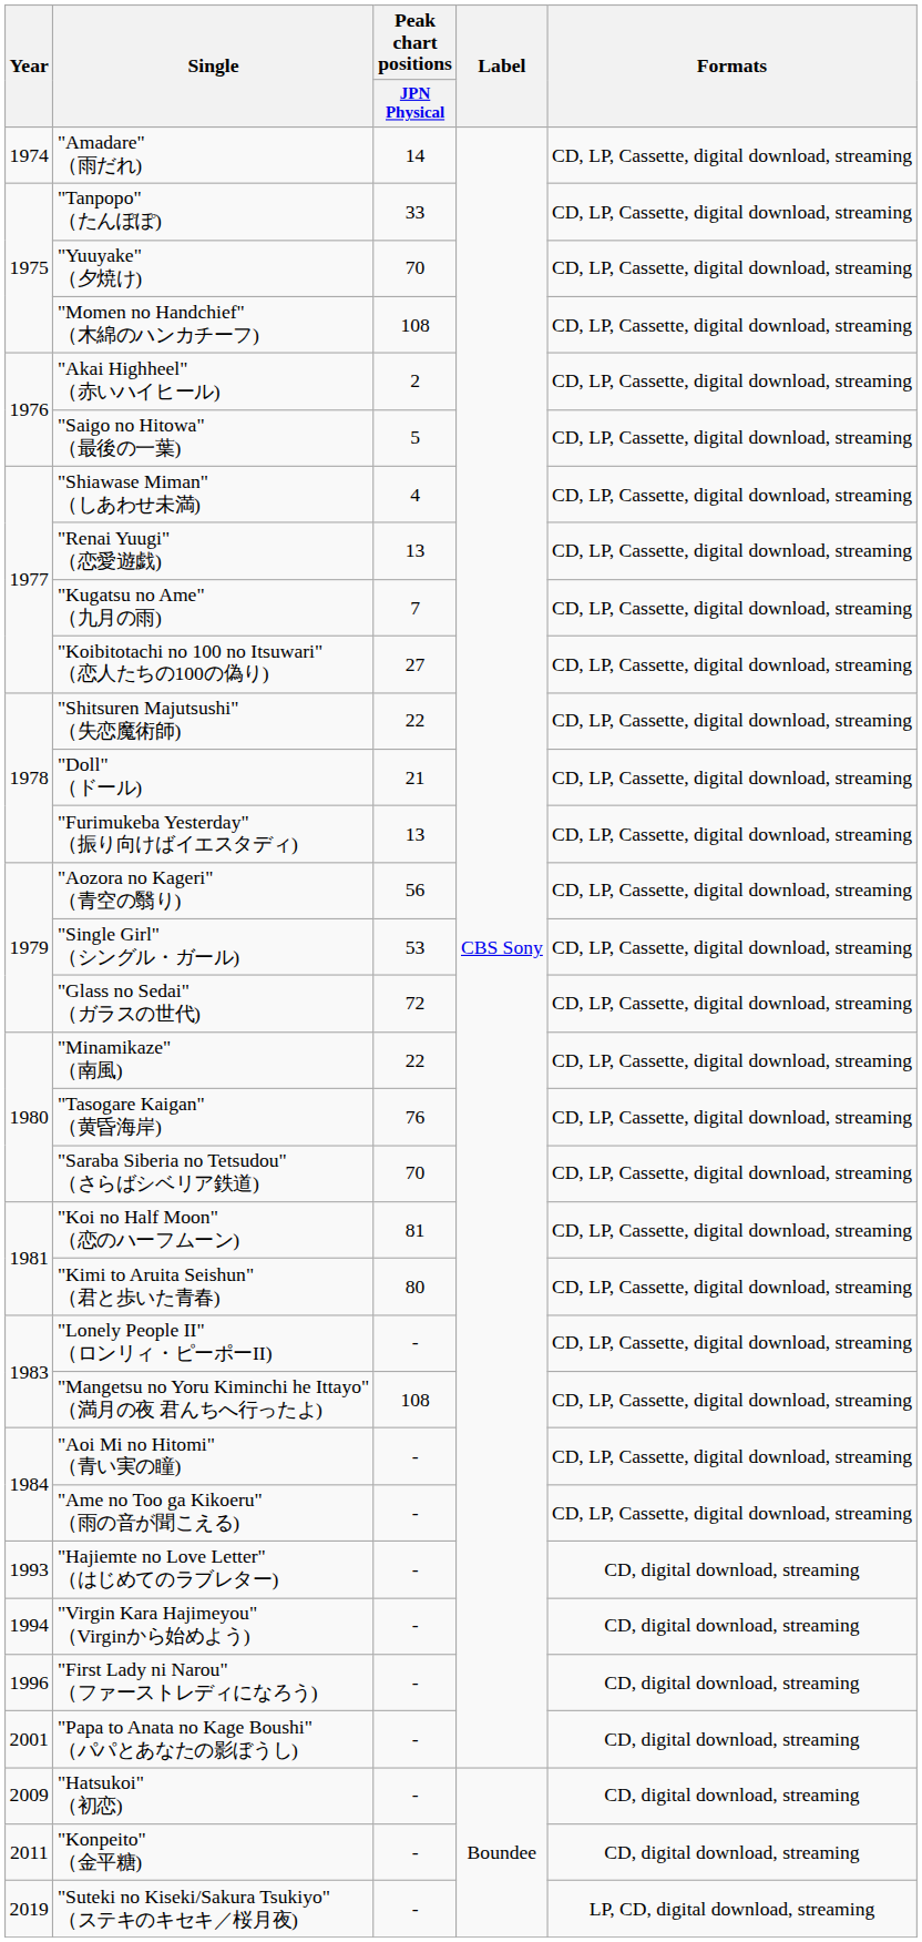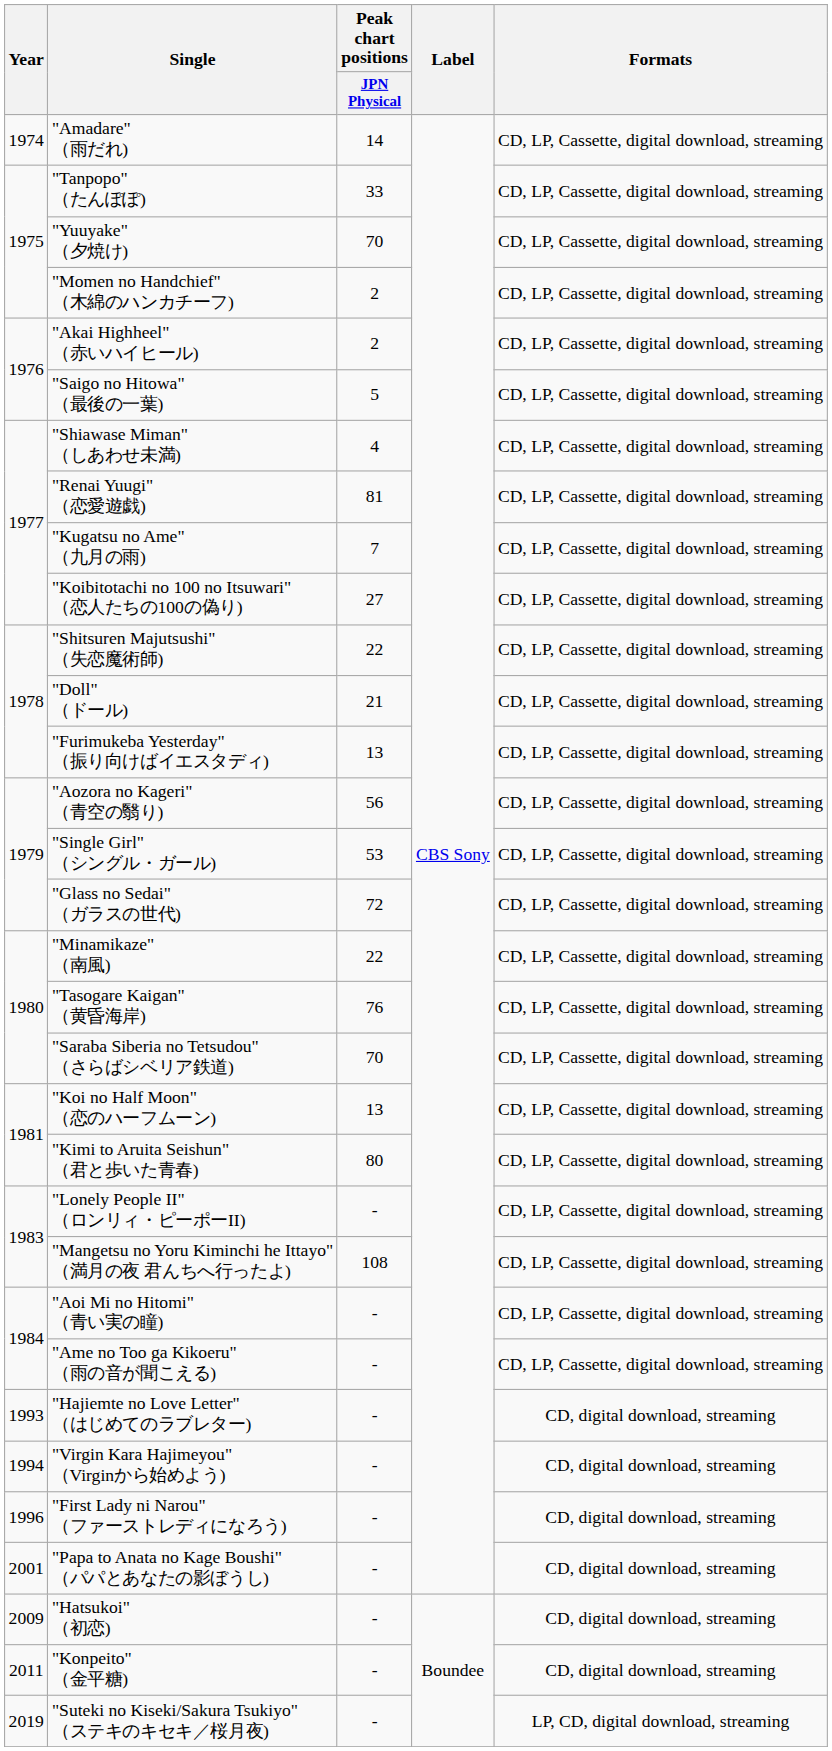 <table class="wikitable plainrowheaders" style="text-align:center;">
 <tr>
 <th scope="col" rowspan="2">Year</th>
 <th scope="col" rowspan="2">Single</th>
 <th scope="col" rowspan="1">Peak chart positions</th>
 <th scope="col" rowspan="2">Label</th>
 <th scope="col" rowspan="2">Formats</th>
 </tr>
 <tr>
 <th scope="col" style="width:2.5em;font-size:85%;"><a href='#'>JPN<br>Physical</a><br></th>
 </tr>
 <tr>
 <td rowspan="1">1974</td>
 <td style="text-align:left;">"Amadare"<br>（雨だれ)</td>
 <td>14</td>
 <td rowspan="29"><a href='#'>CBS Sony</a></td>
 <td>CD, LP, Cassette, digital download, streaming</td>
 </tr>
 <tr>
 <td rowspan="3">1975</td>
 <td style="text-align:left;">"Tanpopo"<br>（たんぽぽ)</td>
 <td>33</td>
 <td>CD, LP, Cassette, digital download, streaming</td>
 </tr>
 <tr>
 <td style="text-align:left;">"Yuuyake"<br>（夕焼け)</td>
 <td>70</td>
 <td>CD, LP, Cassette, digital download, streaming</td>
 </tr>
 <tr>
 <td style="text-align:left;">"Momen no Handchief"<br>（木綿のハンカチーフ)</td>
-<td>108</td>
+<td>2</td>
 <td>CD, LP, Cassette, digital download, streaming</td>
 </tr>
 <tr>
 <td rowspan="2">1976</td>
 <td style="text-align:left;">"Akai Highheel"<br>（赤いハイヒール)</td>
 <td>2</td>
 <td>CD, LP, Cassette, digital download, streaming</td>
 </tr>
 <tr>
 <td style="text-align:left;">"Saigo no Hitowa"<br>（最後の一葉)</td>
 <td>5</td>
 <td>CD, LP, Cassette, digital download, streaming</td>
 </tr>
 <tr>
 <td rowspan="4">1977</td>
 <td style="text-align:left;">"Shiawase Miman"<br>（しあわせ未満)</td>
 <td>4</td>
 <td>CD, LP, Cassette, digital download, streaming</td>
 </tr>
 <tr>
 <td style="text-align:left;">"Renai Yuugi"<br>（恋愛遊戯)</td>
-<td>13</td>
+<td>81</td>
 <td>CD, LP, Cassette, digital download, streaming</td>
 </tr>
 <tr>
 <td style="text-align:left;">"Kugatsu no Ame"<br>（九月の雨)</td>
 <td>7</td>
 <td>CD, LP, Cassette, digital download, streaming</td>
 </tr>
 <tr>
 <td style="text-align:left;">"Koibitotachi no 100 no Itsuwari"<br>（恋人たちの100の偽り)</td>
 <td>27</td>
 <td>CD, LP, Cassette, digital download, streaming</td>
 </tr>
 <tr>
 <td rowspan="3">1978</td>
 <td style="text-align:left;">"Shitsuren Majutsushi"<br>（失恋魔術師)</td>
 <td>22</td>
 <td>CD, LP, Cassette, digital download, streaming</td>
 </tr>
 <tr>
 <td style="text-align:left;">"Doll"<br>（ドール)</td>
 <td>21</td>
 <td>CD, LP, Cassette, digital download, streaming</td>
 </tr>
 <tr>
 <td style="text-align:left;">"Furimukeba Yesterday"<br>（振り向けばイエスタディ)</td>
 <td>13</td>
 <td>CD, LP, Cassette, digital download, streaming</td>
 </tr>
 <tr>
 <td rowspan="3">1979</td>
 <td style="text-align:left;">"Aozora no Kageri"<br>（青空の翳り)</td>
 <td>56</td>
 <td>CD, LP, Cassette, digital download, streaming</td>
 </tr>
 <tr>
 <td style="text-align:left;">"Single Girl"<br>（シングル・ガール)</td>
 <td>53</td>
 <td>CD, LP, Cassette, digital download, streaming</td>
 </tr>
 <tr>
 <td style="text-align:left;">"Glass no Sedai"<br>（ガラスの世代)</td>
 <td>72</td>
 <td>CD, LP, Cassette, digital download, streaming</td>
 </tr>
 <tr>
 <td rowspan="3">1980</td>
 <td style="text-align:left;">"Minamikaze"<br>（南風)</td>
 <td>22</td>
 <td>CD, LP, Cassette, digital download, streaming</td>
 </tr>
 <tr>
 <td style="text-align:left;">"Tasogare Kaigan"<br>（黄昏海岸)</td>
 <td>76</td>
 <td>CD, LP, Cassette, digital download, streaming</td>
 </tr>
 <tr>
 <td style="text-align:left;">"Saraba Siberia no Tetsudou"<br>（さらばシベリア鉄道)</td>
 <td>70</td>
 <td>CD, LP, Cassette, digital download, streaming</td>
 </tr>
 <tr>
 <td rowspan="2">1981</td>
 <td style="text-align:left;">"Koi no Half Moon"<br>（恋のハーフムーン)</td>
-<td>81</td>
+<td>13</td>
 <td>CD, LP, Cassette, digital download, streaming</td>
 </tr>
 <tr>
 <td style="text-align:left;">"Kimi to Aruita Seishun"<br>（君と歩いた青春)</td>
 <td>80</td>
 <td>CD, LP, Cassette, digital download, streaming</td>
 </tr>
 <tr>
 <td rowspan="2">1983</td>
 <td style="text-align:left;">"Lonely People II"<br>（ロンリィ・ピーポーII)</td>
 <td>-</td>
 <td>CD, LP, Cassette, digital download, streaming</td>
 </tr>
 <tr>
 <td style="text-align:left;">"Mangetsu no Yoru Kiminchi he Ittayo"<br>（満月の夜 君んちへ行ったよ)</td>
 <td>108</td>
 <td>CD, LP, Cassette, digital download, streaming</td>
 </tr>
 <tr>
 <td rowspan="2">1984</td>
 <td style="text-align:left;">"Aoi Mi no Hitomi"<br>（青い実の瞳)</td>
 <td>-</td>
 <td>CD, LP, Cassette, digital download, streaming</td>
 </tr>
 <tr>
 <td style="text-align:left;">"Ame no Too ga Kikoeru"<br>（雨の音が聞こえる)</td>
 <td>-</td>
 <td>CD, LP, Cassette, digital download, streaming</td>
 </tr>
 <tr>
 <td rowspan="1">1993</td>
 <td style="text-align:left;">"Hajiemte no Love Letter"<br>（はじめてのラブレター)</td>
 <td>-</td>
 <td>CD, digital download, streaming</td>
 </tr>
 <tr>
 <td rowspan="1">1994</td>
 <td style="text-align:left;">"Virgin Kara Hajimeyou"<br>（Virginから始めよう)</td>
 <td>-</td>
 <td>CD, digital download, streaming</td>
 </tr>
 <tr>
 <td rowspan="1">1996</td>
 <td style="text-align:left;">"First Lady ni Narou"<br>（ファーストレディになろう)</td>
 <td>-</td>
 <td>CD, digital download, streaming</td>
 </tr>
 <tr>
 <td rowspan="1">2001</td>
 <td style="text-align:left;">"Papa to Anata no Kage Boushi"<br>（パパとあなたの影ぼうし)</td>
 <td>-</td>
 <td>CD, digital download, streaming</td>
 </tr>
 <tr>
 <td rowspan="1">2009</td>
 <td style="text-align:left;">"Hatsukoi"<br>（初恋)</td>
 <td>-</td>
 <td rowspan="3">Boundee</td>
 <td>CD, digital download, streaming</td>
 </tr>
 <tr>
 <td rowspan="1">2011</td>
 <td style="text-align:left;">"Konpeito"<br>（金平糖)</td>
 <td>-</td>
 <td>CD, digital download, streaming</td>
 </tr>
 <tr>
 <td rowspan="1">2019</td>
 <td style="text-align:left;">"Suteki no Kiseki/Sakura Tsukiyo"<br>（ステキのキセキ／桜月夜)</td>
 <td>-</td>
 <td>LP, CD, digital download, streaming</td>
 </tr>
 <tr>
 </tr>
 </table>
